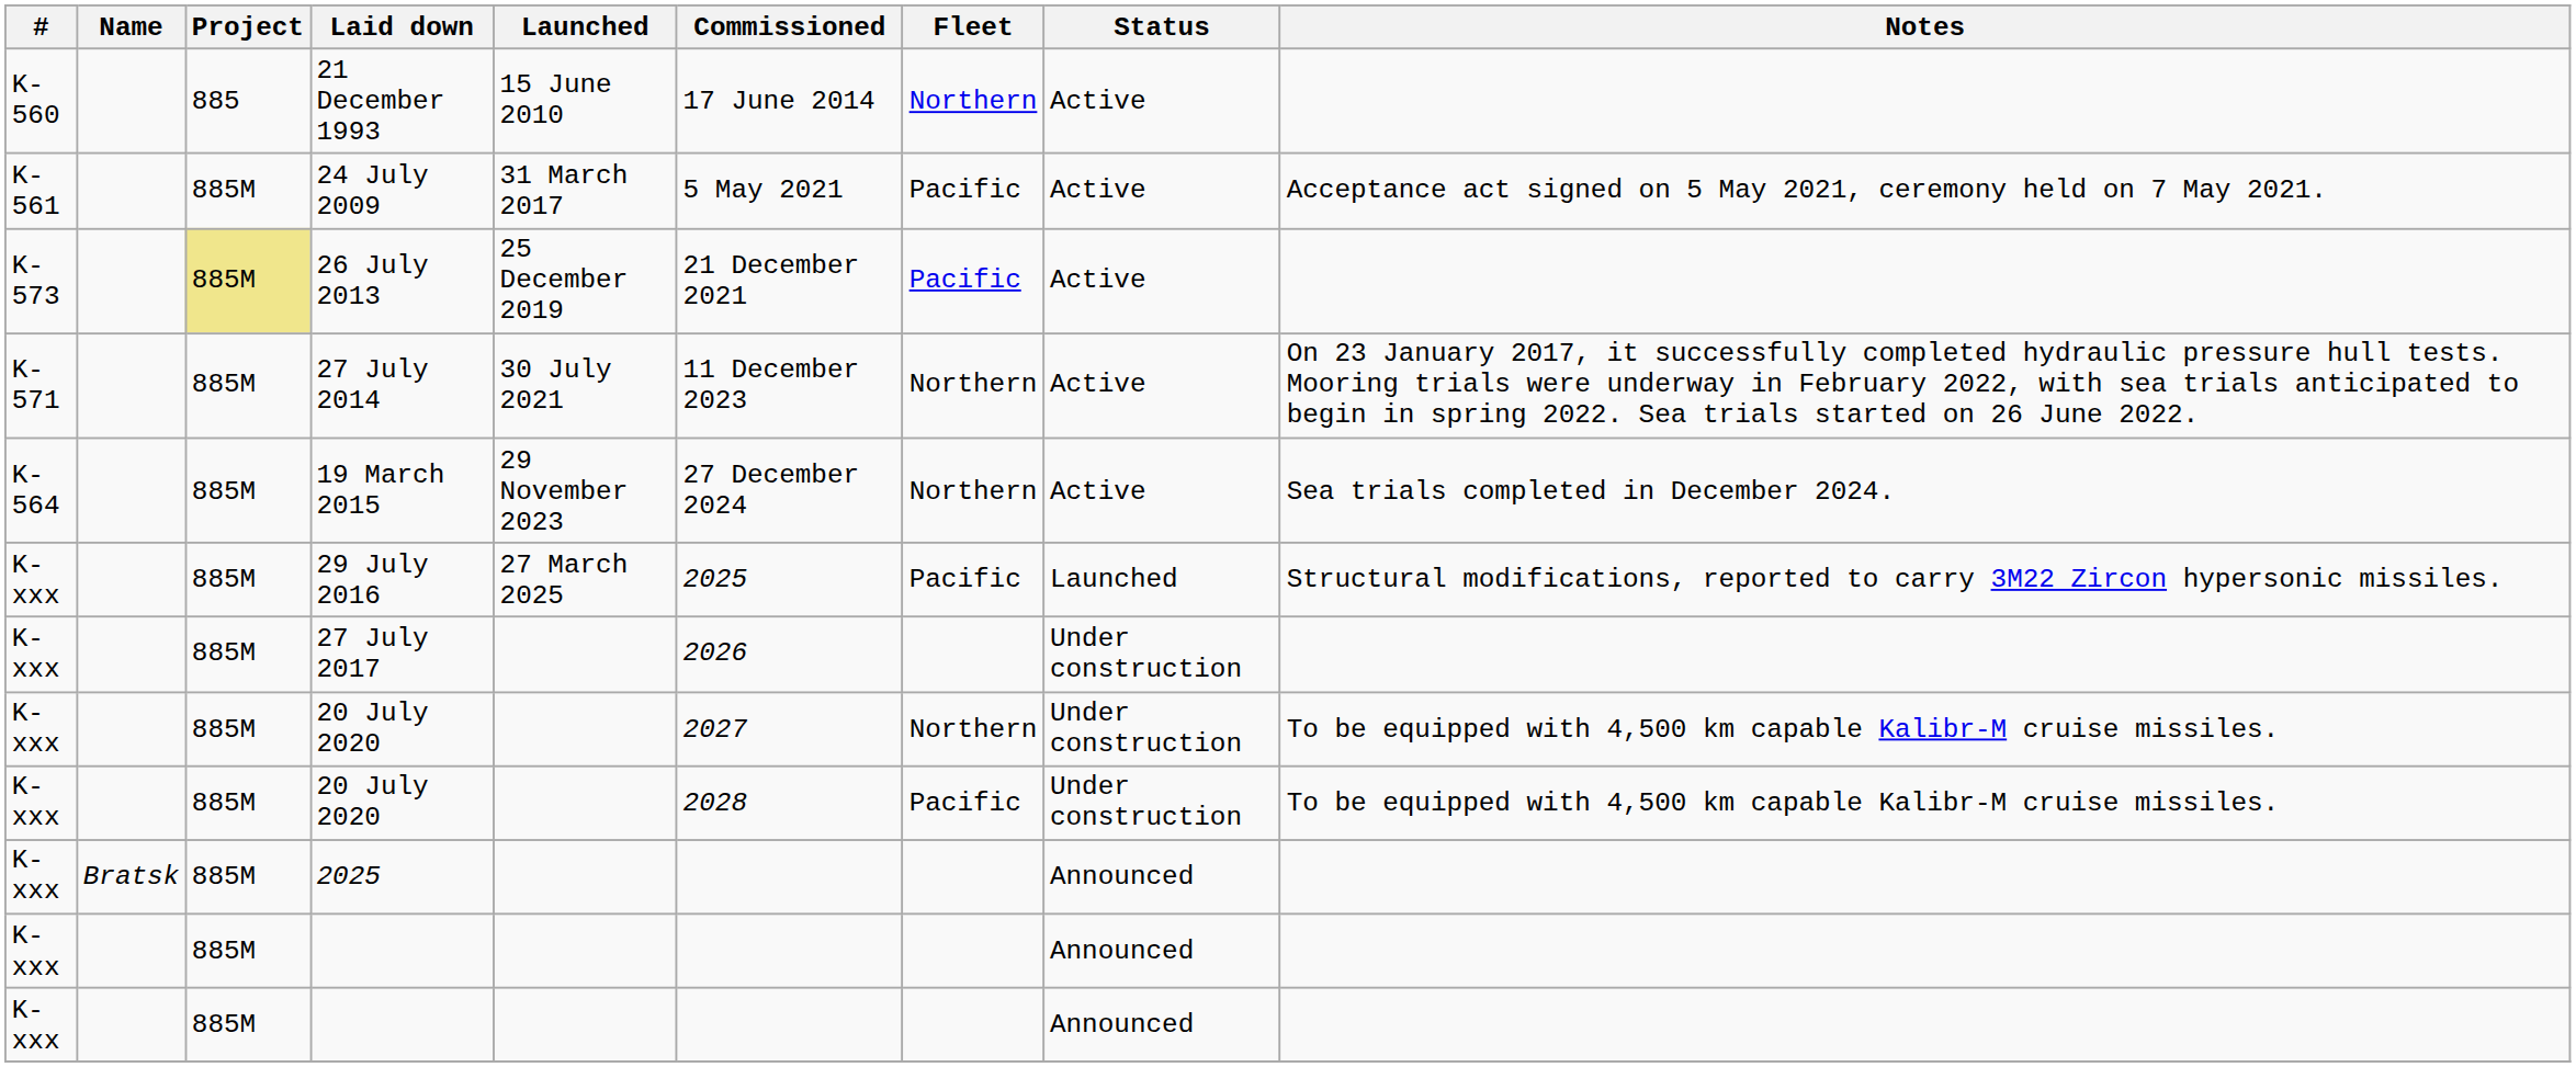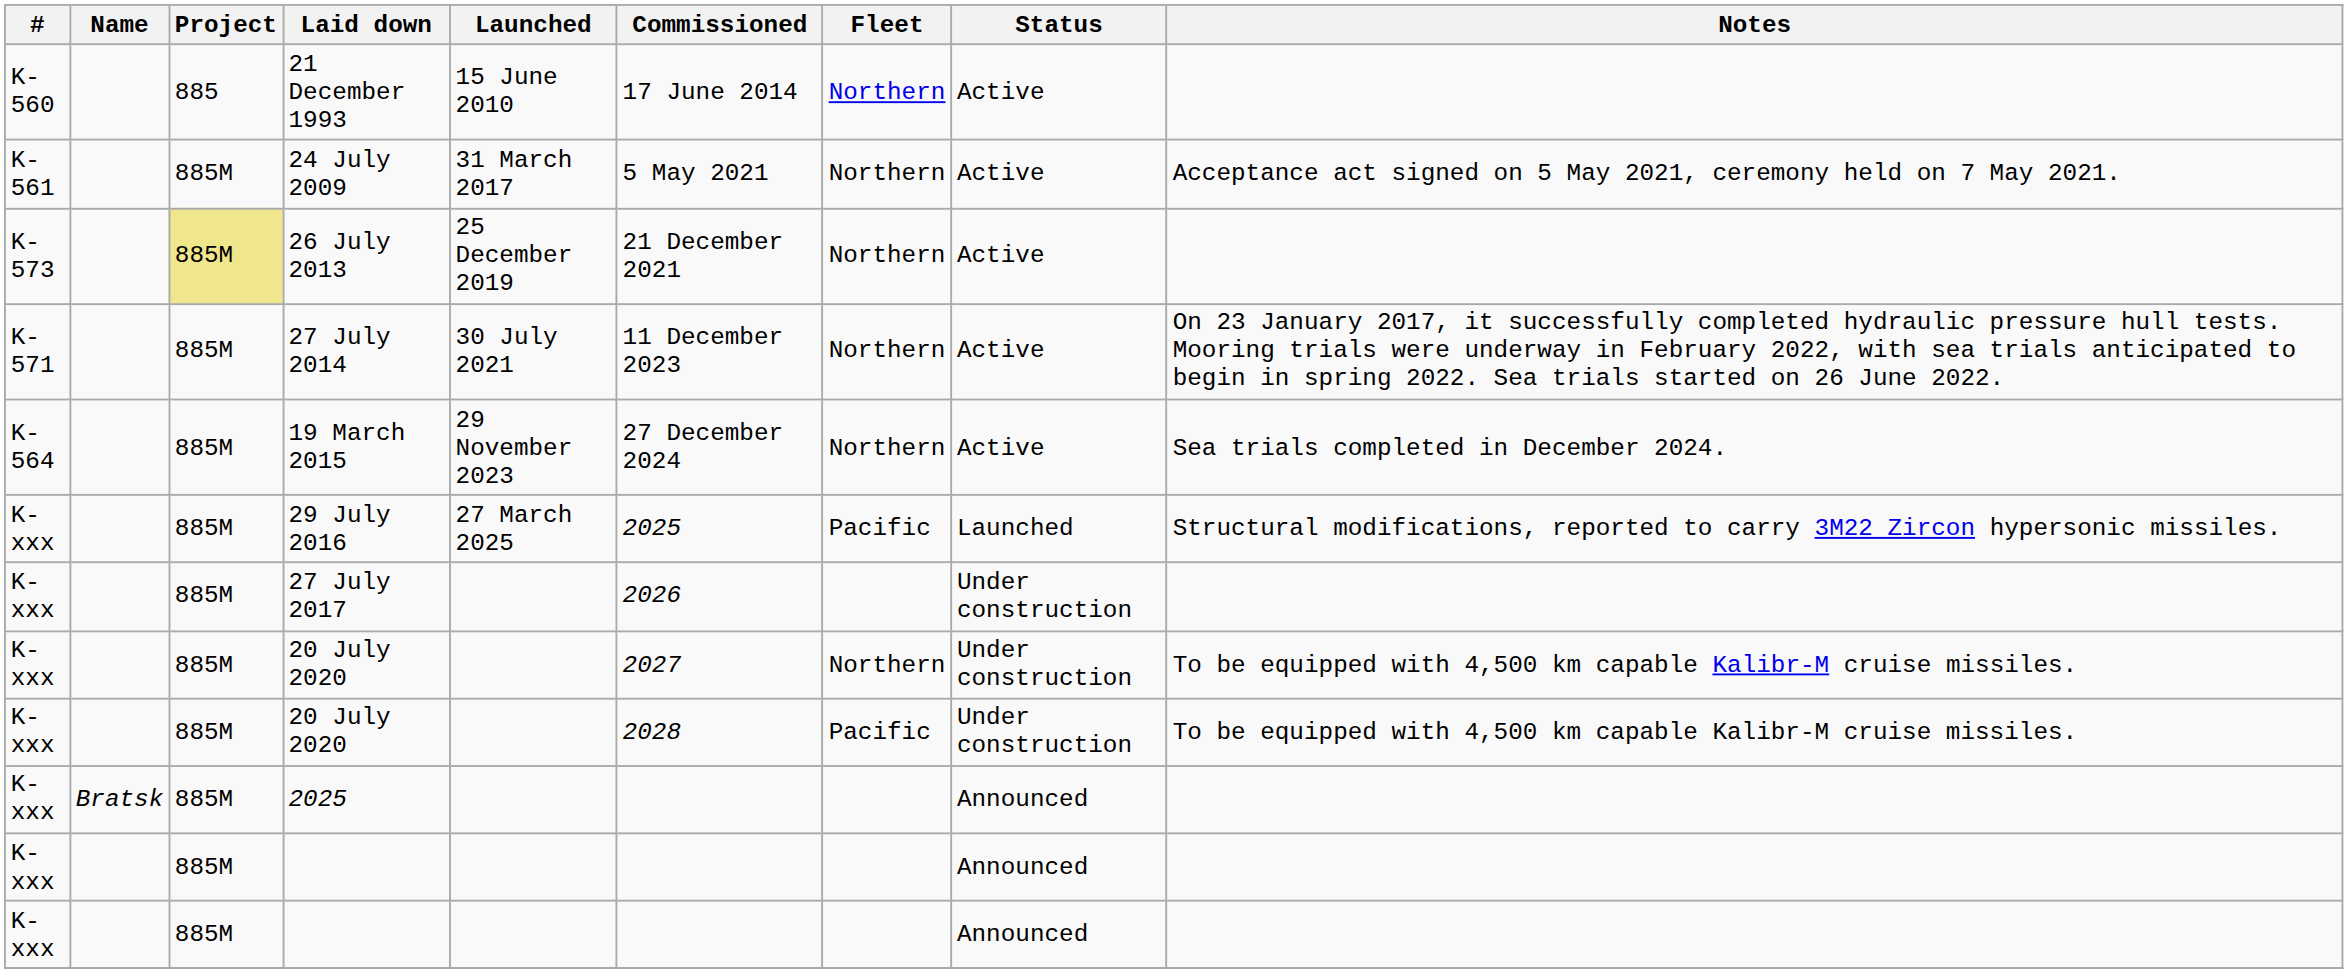 <table class="wikitable">
 <tr>
 <th>#</th>
 <th>Name</th>
 <th>Project</th>
 <th>Laid down</th>
 <th>Launched</th>
 <th>Commissioned</th>
 <th>Fleet</th>
 <th>Status</th>
 <th>Notes</th>
 </tr>
 <tr>
 <td>K-560</td>
 <td></td>
 <td>885</td>
 <td>21 December 1993</td>
 <td>15 June 2010</td>
 <td>17 June 2014</td>
 <td><a href='#'>Northern</a></td>
 <td>Active</td>
 <td></td>
 </tr>
 <tr>
 <td>K-561</td>
 <td></td>
 <td>885M</td>
 <td>24 July 2009</td>
 <td>31 March 2017</td>
 <td>5 May 2021</td>
-<td>Pacific</td>
+<td>Northern</td>
 <td>Active</td>
 <td>Acceptance act signed on 5 May 2021, ceremony held on 7 May 2021.</td>
 </tr>
 <tr>
 <td>K-573</td>
 <td></td>
 <td style="background: khaki;">885M</td>
 <td>26 July 2013</td>
 <td>25 December 2019</td>
 <td>21 December 2021</td>
-<td><a href='#'>Pacific</a></td>
+<td>Northern</td>
 <td>Active</td>
 <td></td>
 </tr>
 <tr>
 <td>K-571</td>
 <td></td>
 <td>885M</td>
 <td>27 July 2014</td>
 <td>30 July 2021</td>
 <td>11 December 2023</td>
 <td>Northern</td>
 <td>Active</td>
 <td>On 23 January 2017, it successfully completed hydraulic pressure hull tests. Mooring trials were underway in February 2022, with sea trials anticipated to begin in spring 2022. Sea trials started on 26 June 2022.</td>
 </tr>
 <tr>
 <td>K-564</td>
 <td></td>
 <td>885M</td>
 <td>19 March 2015</td>
 <td>29 November 2023</td>
 <td>27 December 2024</td>
 <td>Northern</td>
 <td>Active</td>
 <td>Sea trials completed in December 2024.</td>
 </tr>
 <tr>
 <td>K-xxx</td>
 <td></td>
 <td>885M</td>
 <td>29 July 2016</td>
 <td>27 March 2025</td>
 <td><em>2025</em></td>
 <td>Pacific</td>
 <td>Launched</td>
 <td>Structural modifications, reported to carry <a href='#'>3M22 Zircon</a> hypersonic missiles.</td>
 </tr>
 <tr>
 <td>K-xxx</td>
 <td></td>
 <td>885M</td>
 <td>27 July 2017</td>
 <td></td>
 <td><em>2026</em></td>
 <td></td>
 <td>Under construction</td>
 <td></td>
 </tr>
 <tr>
 <td>K-xxx</td>
 <td></td>
 <td>885M</td>
 <td>20 July 2020</td>
 <td></td>
 <td><em>2027</em></td>
 <td>Northern</td>
 <td>Under construction</td>
 <td>To be equipped with 4,500 km capable <a href='#'>Kalibr-M</a> cruise missiles.</td>
 </tr>
 <tr>
 <td>K-xxx</td>
 <td></td>
 <td>885M</td>
 <td>20 July 2020</td>
 <td></td>
 <td><em>2028</em></td>
 <td>Pacific</td>
 <td>Under construction</td>
 <td>To be equipped with 4,500 km capable Kalibr-M cruise missiles.</td>
 </tr>
 <tr>
 <td>K-xxx</td>
 <td><em>Bratsk</em></td>
 <td>885M</td>
 <td><em>2025</em></td>
 <td></td>
 <td></td>
 <td></td>
 <td>Announced</td>
 <td></td>
 </tr>
 <tr>
 <td>K-xxx</td>
 <td></td>
 <td>885M</td>
 <td></td>
 <td></td>
 <td></td>
 <td></td>
 <td>Announced</td>
 <td></td>
 </tr>
 <tr>
 <td>K-xxx</td>
 <td></td>
 <td>885M</td>
 <td></td>
 <td></td>
 <td></td>
 <td></td>
 <td>Announced</td>
 <td></td>
 </tr>
 <tr>
 </tr>
 </table>
